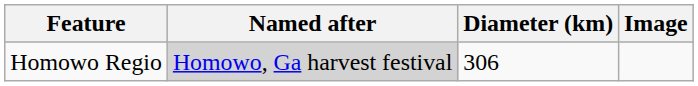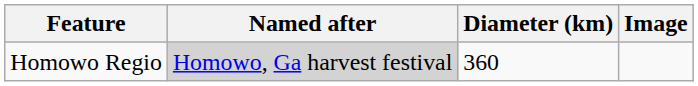 <table class="wikitable sortable">
 <tr>
 <th class="unsortable">Feature</th>
 <th class="unsortable">Named after</th>
 <th>Diameter (km)</th>
 <th class="unsortable">Image</th>
 </tr>
 <tr>
 <td>Homowo Regio</td>
 <td style="background: lightgrey;"><a href='#'>Homowo</a>, <a href='#'>Ga</a> harvest festival</td>
-<td>306</td>
+<td>360</td>
 </tr>
 </table>
